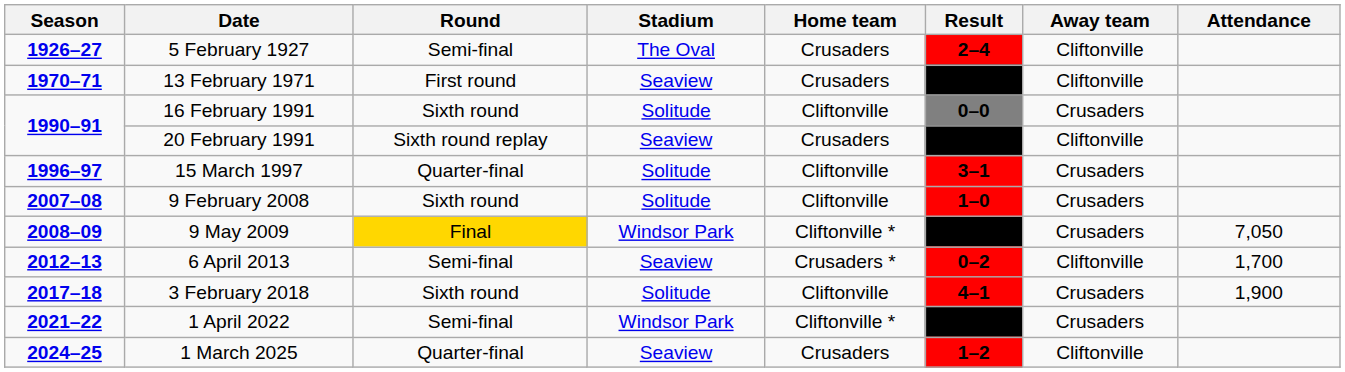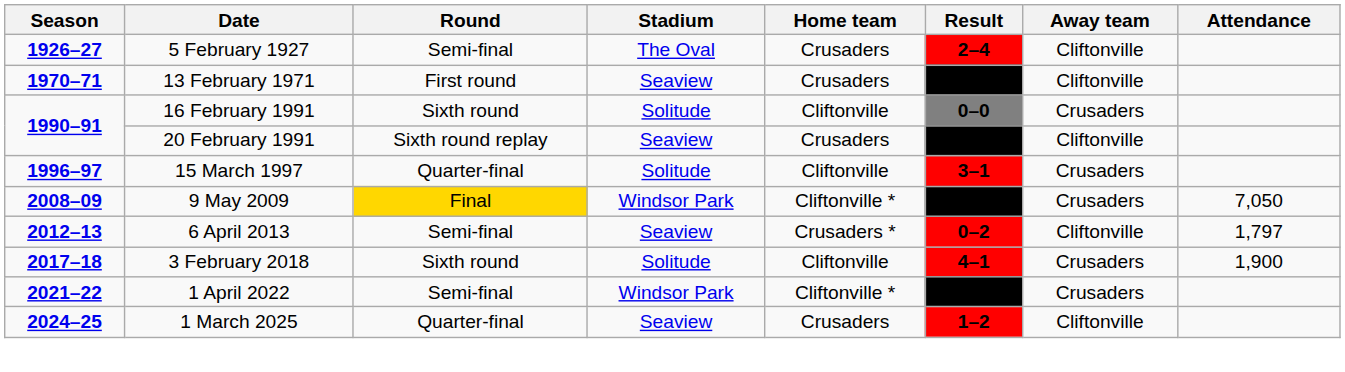 <table class="wikitable" style="text-align: center; width: 75%; font-size: 85%">
 <tr>
 <th>Season</th>
 <th>Date</th>
 <th>Round</th>
 <th>Stadium</th>
 <th>Home team</th>
 <th>Result</th>
 <th>Away team</th>
 <th>Attendance</th>
 </tr>
 <tr>
 <td><strong><a href='#'>1926–27</a></strong></td>
 <td>5 February 1927</td>
 <td>Semi-final</td>
 <td><a href='#'>The Oval</a></td>
 <td>Crusaders</td>
 <td style="text-align: center;" bgcolor=red><span><strong>2–4</strong></span></td>
 <td>Cliftonville</td>
 <td></td>
 </tr>
 <tr>
 <td><strong><a href='#'>1970–71</a></strong></td>
 <td>13 February 1971</td>
 <td>First round</td>
 <td><a href='#'>Seaview</a></td>
 <td>Crusaders</td>
 <td style="text-align: center;" bgcolor=black><span><strong>3–1</strong></span></td>
 <td>Cliftonville</td>
 <td></td>
 </tr>
 <tr>
 <td rowspan=2><strong><a href='#'>1990–91</a></strong></td>
 <td>16 February 1991</td>
 <td>Sixth round</td>
 <td><a href='#'>Solitude</a></td>
 <td>Cliftonville</td>
 <td style="text-align: center;" bgcolor=808080><span><strong>0–0</strong></span></td>
 <td>Crusaders</td>
 <td></td>
 </tr>
 <tr>
 <td>20 February 1991</td>
 <td>Sixth round replay</td>
 <td><a href='#'>Seaview</a></td>
 <td>Crusaders</td>
 <td style="text-align: center;" bgcolor=black><span><strong>3–2</strong></span></td>
 <td>Cliftonville</td>
 <td></td>
 </tr>
 <tr>
 <td><strong><a href='#'>1996–97</a></strong></td>
 <td>15 March 1997</td>
 <td>Quarter-final</td>
 <td><a href='#'>Solitude</a></td>
 <td>Cliftonville</td>
 <td style="text-align: center;" bgcolor=red><span><strong>3–1</strong></span></td>
 <td>Crusaders</td>
 <td></td>
 </tr>
 <tr>
-<td><strong><a href='#'>2007–08</a></strong></td>
-<td>9 February 2008</td>
-<td>Sixth round</td>
-<td><a href='#'>Solitude</a></td>
-<td>Cliftonville</td>
-<td style="text-align: center;" bgcolor=red><span><strong>1–0</strong></span></td>
-<td>Crusaders</td>
-<td></td>
-</tr>
-<tr>
 <td><strong><a href='#'>2008–09</a></strong></td>
 <td>9 May 2009</td>
 <td style="background:gold;">Final</td>
 <td><a href='#'>Windsor Park</a></td>
 <td>Cliftonville *</td>
 <td style="text-align: center;" bgcolor=black><span><strong>0–1</strong></span></td>
 <td>Crusaders</td>
 <td>7,050</td>
 </tr>
 <tr>
 <td><strong><a href='#'>2012–13</a></strong></td>
 <td>6 April 2013</td>
 <td>Semi-final</td>
 <td><a href='#'>Seaview</a></td>
 <td>Crusaders *</td>
 <td style="text-align: center;" bgcolor=red><span><strong>0–2</strong></span></td>
 <td>Cliftonville</td>
-<td>1,700</td>
+<td>1,797</td>
 </tr>
 <tr>
 <td><strong><a href='#'>2017–18</a></strong></td>
 <td>3 February 2018</td>
 <td>Sixth round</td>
 <td><a href='#'>Solitude</a></td>
 <td>Cliftonville</td>
 <td style="text-align: center;" bgcolor=red><span><strong>4–1</strong></span></td>
 <td>Crusaders</td>
 <td>1,900</td>
 </tr>
 <tr>
 <td><strong><a href='#'>2021–22</a></strong></td>
 <td>1 April 2022</td>
 <td>Semi-final</td>
 <td><a href='#'>Windsor Park</a></td>
 <td>Cliftonville *</td>
 <td style="text-align: center;" bgcolor=black><span><strong>1–2</strong></span></td>
 <td>Crusaders</td>
 <td></td>
 </tr>
 <tr>
 <td><strong><a href='#'>2024–25</a></strong></td>
 <td>1 March 2025</td>
 <td>Quarter-final</td>
 <td><a href='#'>Seaview</a></td>
 <td>Crusaders</td>
 <td style="text-align: center;" bgcolor=red><span><strong>1–2</strong></span></td>
 <td>Cliftonville</td>
 <td></td>
 </tr>
 </table>
